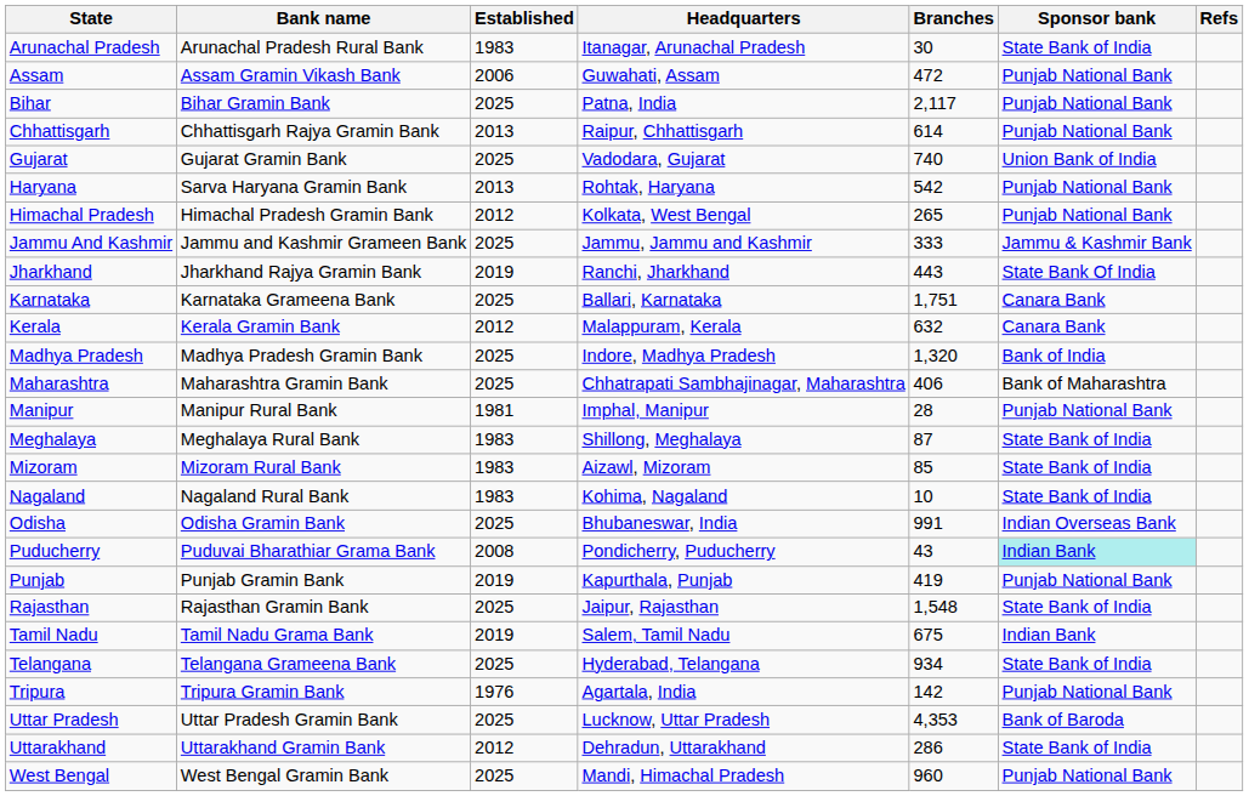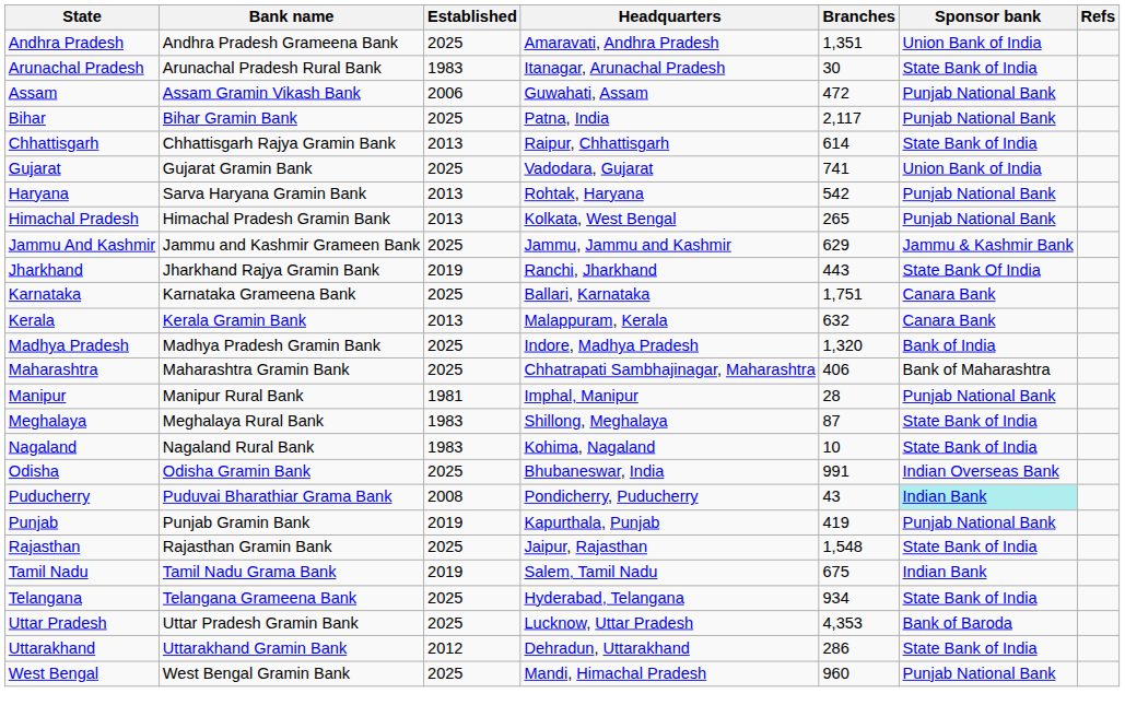 <table class="wikitable sortable" 90%;>
 <tr>
 <th>State</th>
 <th>Bank name</th>
 <th>Established</th>
 <th>Headquarters</th>
 <th>Branches</th>
 <th>Sponsor bank</th>
 <th class="unsortable">Refs</th>
+</tr>
+<tr>
+<td><a href='#'>Andhra Pradesh</a></td>
+<td>Andhra Pradesh Grameena Bank</td>
+<td>2025</td>
+<td><a href='#'>Amaravati</a>, <a href='#'>Andhra Pradesh</a></td>
+<td>1,351</td>
+<td><a href='#'>Union Bank of India</a></td>
+<td></td>
 </tr>
 <tr>
 <td><a href='#'>Arunachal Pradesh</a></td>
 <td>Arunachal Pradesh Rural Bank</td>
 <td>1983</td>
 <td><a href='#'>Itanagar</a>, <a href='#'>Arunachal Pradesh</a></td>
 <td>30</td>
 <td><a href='#'>State Bank of India</a></td>
 <td></td>
 </tr>
 <tr>
 <td><a href='#'>Assam</a></td>
 <td><a href='#'>Assam Gramin Vikash Bank</a></td>
 <td>2006</td>
 <td><a href='#'>Guwahati</a>, <a href='#'>Assam</a></td>
 <td>472</td>
 <td><a href='#'>Punjab National Bank</a></td>
 <td></td>
 </tr>
 <tr>
 <td><a href='#'>Bihar</a></td>
 <td><a href='#'>Bihar Gramin Bank</a></td>
 <td>2025</td>
 <td><a href='#'>Patna</a>, <a href='#'>India</a></td>
 <td>2,117</td>
 <td><a href='#'>Punjab National Bank</a></td>
 <td></td>
 </tr>
 <tr>
 <td><a href='#'>Chhattisgarh</a></td>
 <td>Chhattisgarh Rajya Gramin Bank</td>
 <td>2013</td>
 <td><a href='#'>Raipur</a>, <a href='#'>Chhattisgarh</a></td>
 <td>614</td>
-<td><a href='#'>Punjab National Bank</a></td>
+<td><a href='#'>State Bank of India</a></td>
 <td></td>
 </tr>
 <tr>
 <td><a href='#'>Gujarat</a></td>
 <td>Gujarat Gramin Bank</td>
 <td>2025</td>
 <td><a href='#'>Vadodara</a>, <a href='#'>Gujarat</a></td>
-<td>740</td>
+<td>741</td>
 <td><a href='#'>Union Bank of India</a></td>
 <td></td>
 </tr>
 <tr>
 <td><a href='#'>Haryana</a></td>
 <td>Sarva Haryana Gramin Bank</td>
 <td>2013</td>
 <td><a href='#'>Rohtak</a>, <a href='#'>Haryana</a></td>
 <td>542</td>
 <td><a href='#'>Punjab National Bank</a></td>
 <td></td>
 </tr>
 <tr>
 <td><a href='#'>Himachal Pradesh</a></td>
 <td>Himachal Pradesh Gramin Bank</td>
-<td>2012</td>
+<td>2013</td>
 <td><a href='#'>Kolkata</a>, <a href='#'>West Bengal</a></td>
 <td>265</td>
 <td><a href='#'>Punjab National Bank</a></td>
 <td></td>
 </tr>
 <tr>
 <td><a href='#'>Jammu And Kashmir</a></td>
 <td>Jammu and Kashmir Grameen Bank</td>
 <td>2025</td>
 <td><a href='#'>Jammu</a>, <a href='#'>Jammu and Kashmir</a></td>
-<td>333</td>
+<td>629</td>
 <td><a href='#'>Jammu & Kashmir Bank</a></td>
 <td></td>
 </tr>
 <tr>
 <td><a href='#'>Jharkhand</a></td>
 <td>Jharkhand Rajya Gramin Bank</td>
 <td>2019</td>
 <td><a href='#'>Ranchi</a>, <a href='#'>Jharkhand</a></td>
 <td>443</td>
 <td><a href='#'>State Bank Of India</a></td>
 <td></td>
 </tr>
 <tr>
 <td><a href='#'>Karnataka</a></td>
 <td>Karnataka Grameena Bank</td>
 <td>2025</td>
 <td><a href='#'>Ballari</a>, <a href='#'>Karnataka</a></td>
 <td>1,751</td>
 <td><a href='#'>Canara Bank</a></td>
 <td></td>
 </tr>
 <tr>
 <td><a href='#'>Kerala</a></td>
 <td><a href='#'>Kerala Gramin Bank</a></td>
-<td>2012</td>
+<td>2013</td>
 <td><a href='#'>Malappuram</a>, <a href='#'>Kerala</a></td>
 <td>632</td>
 <td><a href='#'>Canara Bank</a></td>
 <td></td>
 </tr>
 <tr>
 <td><a href='#'>Madhya Pradesh</a></td>
 <td>Madhya Pradesh Gramin Bank</td>
 <td>2025</td>
 <td><a href='#'>Indore</a>, <a href='#'>Madhya Pradesh</a></td>
 <td>1,320</td>
 <td><a href='#'>Bank of India</a></td>
 <td></td>
 </tr>
 <tr>
 <td><a href='#'>Maharashtra</a></td>
 <td>Maharashtra Gramin Bank</td>
 <td>2025</td>
 <td><a href='#'>Chhatrapati Sambhajinagar</a>, <a href='#'>Maharashtra</a></td>
 <td>406</td>
 <td>Bank of Maharashtra</td>
 <td></td>
 </tr>
 <tr>
 <td><a href='#'>Manipur</a></td>
 <td>Manipur Rural Bank</td>
 <td>1981</td>
 <td><a href='#'>Imphal, Manipur</a></td>
 <td>28</td>
 <td><a href='#'>Punjab National Bank</a></td>
 <td></td>
 </tr>
 <tr>
 <td><a href='#'>Meghalaya</a></td>
 <td>Meghalaya Rural Bank</td>
 <td>1983</td>
 <td><a href='#'>Shillong</a>, <a href='#'>Meghalaya</a></td>
 <td>87</td>
-<td><a href='#'>State Bank of India</a></td>
-<td></td>
-</tr>
-<tr>
-<td><a href='#'>Mizoram</a></td>
-<td><a href='#'>Mizoram Rural Bank</a></td>
-<td>1983</td>
-<td><a href='#'>Aizawl</a>, <a href='#'>Mizoram</a></td>
-<td>85</td>
 <td><a href='#'>State Bank of India</a></td>
 <td></td>
 </tr>
 <tr>
 <td><a href='#'>Nagaland</a></td>
 <td>Nagaland Rural Bank</td>
 <td>1983</td>
 <td><a href='#'>Kohima</a>, <a href='#'>Nagaland</a></td>
 <td>10</td>
 <td><a href='#'>State Bank of India</a></td>
 <td></td>
 </tr>
 <tr>
 <td><a href='#'>Odisha</a></td>
 <td><a href='#'> Odisha Gramin Bank</a></td>
 <td>2025</td>
 <td><a href='#'>Bhubaneswar</a>, <a href='#'>India</a></td>
 <td>991</td>
 <td><a href='#'>Indian Overseas Bank</a></td>
 <td></td>
 </tr>
 <tr>
 <td><a href='#'>Puducherry</a></td>
 <td><a href='#'>Puduvai Bharathiar Grama Bank</a></td>
 <td>2008</td>
 <td><a href='#'>Pondicherry</a>, <a href='#'>Puducherry</a></td>
 <td>43</td>
 <td style="background: paleturquoise;"><a href='#'>Indian Bank</a></td>
 <td></td>
 </tr>
 <tr>
 <td><a href='#'>Punjab</a></td>
 <td>Punjab Gramin Bank</td>
 <td>2019</td>
 <td><a href='#'>Kapurthala</a>, <a href='#'>Punjab</a></td>
 <td>419</td>
 <td><a href='#'>Punjab National Bank</a></td>
 <td></td>
 </tr>
 <tr>
 <td><a href='#'>Rajasthan</a></td>
 <td>Rajasthan Gramin Bank</td>
 <td>2025</td>
 <td><a href='#'>Jaipur</a>, <a href='#'>Rajasthan</a></td>
 <td>1,548</td>
 <td><a href='#'>State Bank of India</a></td>
 <td></td>
 </tr>
 <tr>
 <td><a href='#'>Tamil Nadu</a></td>
 <td><a href='#'>Tamil Nadu Grama Bank</a></td>
 <td>2019</td>
 <td><a href='#'>Salem, Tamil Nadu</a></td>
 <td>675</td>
 <td><a href='#'>Indian Bank</a></td>
 <td></td>
 </tr>
 <tr>
 <td><a href='#'>Telangana</a></td>
 <td><a href='#'>Telangana Grameena Bank</a></td>
 <td>2025</td>
 <td><a href='#'>Hyderabad, Telangana</a></td>
 <td>934</td>
 <td><a href='#'>State Bank of India</a></td>
 <td></td>
 </tr>
 <tr>
-<td><a href='#'>Tripura</a></td>
-<td><a href='#'>Tripura Gramin Bank</a></td>
-<td>1976</td>
-<td><a href='#'>Agartala</a>, <a href='#'>India</a></td>
-<td>142</td>
-<td><a href='#'>Punjab National Bank</a></td>
-<td></td>
-</tr>
-<tr>
 <td><a href='#'>Uttar Pradesh</a></td>
 <td>Uttar Pradesh Gramin Bank</td>
 <td>2025</td>
 <td><a href='#'>Lucknow</a>, <a href='#'>Uttar Pradesh</a></td>
 <td>4,353</td>
 <td><a href='#'>Bank of Baroda</a></td>
 <td></td>
 </tr>
 <tr>
 <td><a href='#'>Uttarakhand</a></td>
 <td><a href='#'>Uttarakhand Gramin Bank</a></td>
 <td>2012</td>
 <td><a href='#'>Dehradun</a>, <a href='#'>Uttarakhand</a></td>
 <td>286</td>
 <td><a href='#'>State Bank of India</a></td>
 <td></td>
 </tr>
 <tr>
 <td><a href='#'>West Bengal</a></td>
 <td>West Bengal Gramin Bank</td>
 <td>2025</td>
 <td><a href='#'>Mandi</a>, <a href='#'>Himachal Pradesh</a></td>
 <td>960</td>
 <td><a href='#'>Punjab National Bank</a></td>
 <td></td>
 </tr>
 </table>
